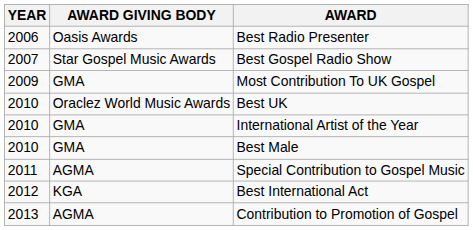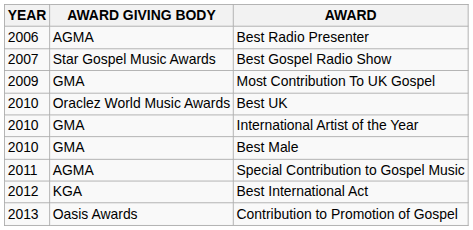 <table class="wikitable">
 <tr>
 <th>YEAR</th>
 <th>AWARD GIVING BODY</th>
 <th>AWARD</th>
 </tr>
 <tr>
 <td>2006</td>
-<td>Oasis Awards</td>
+<td>AGMA</td>
 <td>Best Radio Presenter</td>
 </tr>
 <tr>
 <td>2007</td>
 <td>Star Gospel Music Awards</td>
 <td>Best Gospel Radio Show</td>
 </tr>
 <tr>
 <td>2009</td>
 <td>GMA</td>
 <td>Most Contribution To UK Gospel</td>
 </tr>
 <tr>
 <td>2010</td>
 <td>Oraclez World Music Awards</td>
 <td>Best UK</td>
 </tr>
 <tr>
 <td>2010</td>
 <td>GMA</td>
 <td>International Artist of the Year</td>
 </tr>
 <tr>
 <td>2010</td>
 <td>GMA</td>
 <td>Best Male</td>
 </tr>
 <tr>
 <td>2011</td>
 <td>AGMA</td>
 <td>Special Contribution to Gospel Music</td>
 </tr>
 <tr>
 <td>2012</td>
 <td>KGA</td>
 <td>Best International Act</td>
 </tr>
 <tr>
 <td>2013</td>
-<td>AGMA</td>
+<td>Oasis Awards</td>
 <td>Contribution to Promotion of Gospel</td>
 </tr>
 </table>
